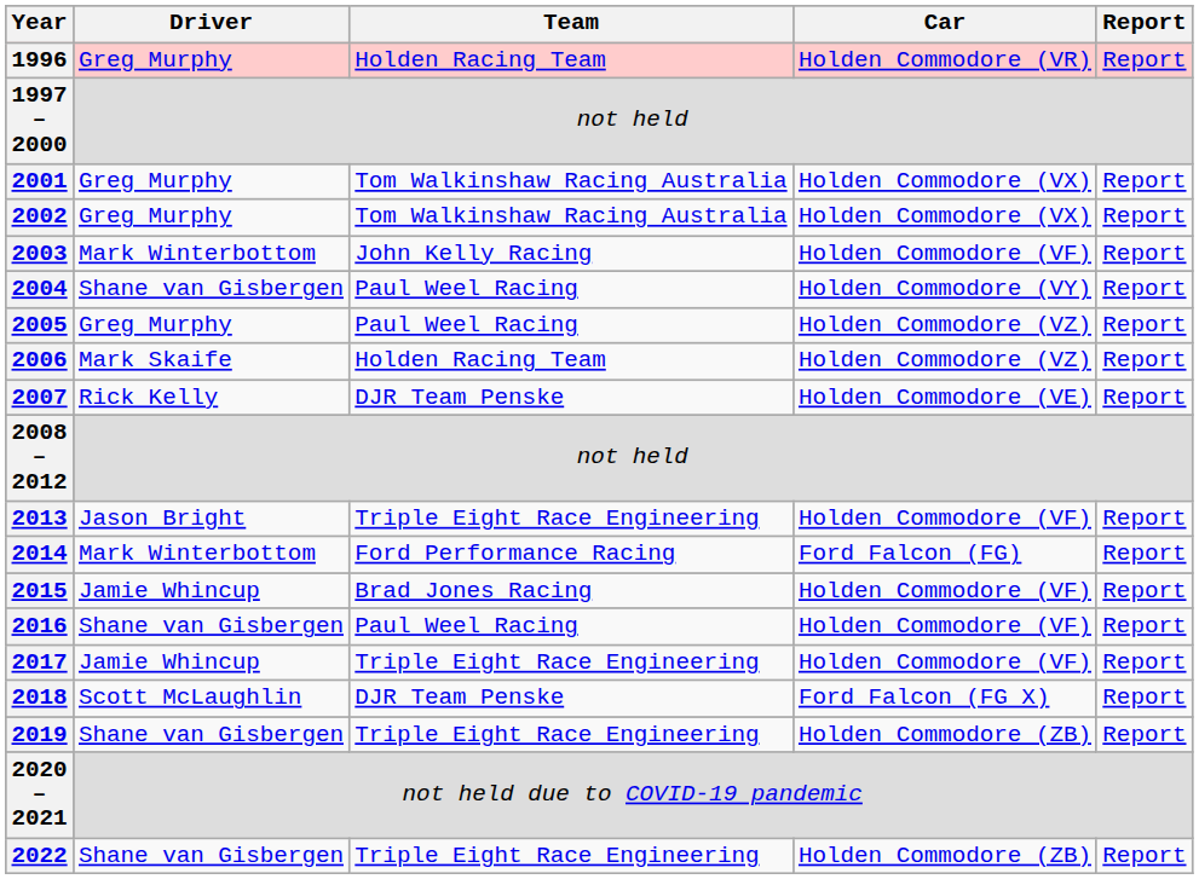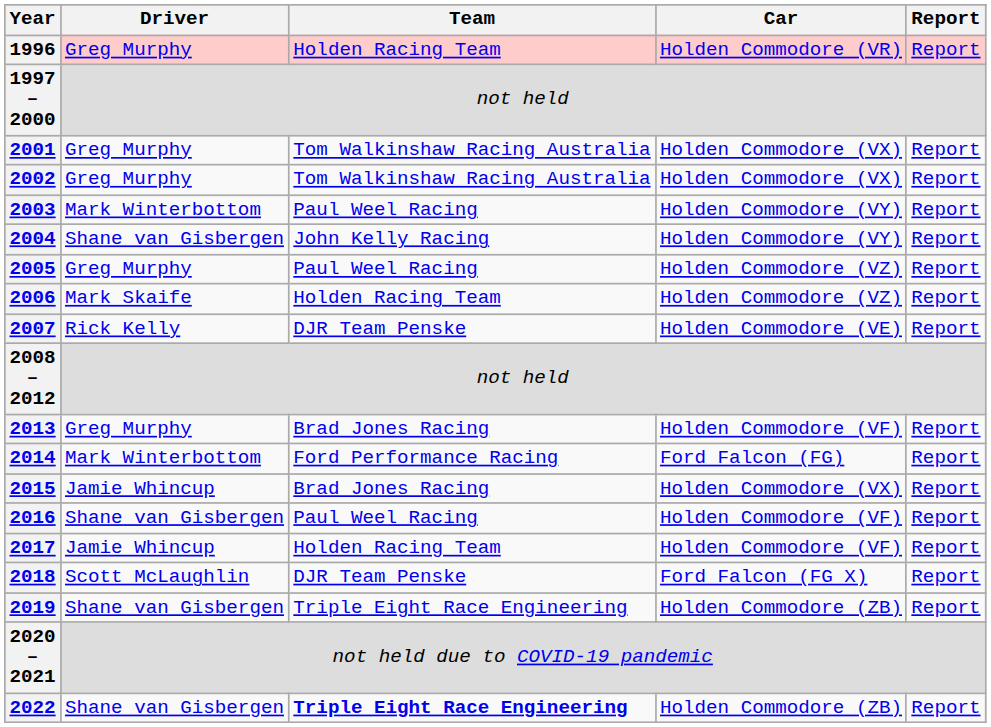 <table class="wikitable" style="font-size: 87%;">
 <tr>
 <th>Year</th>
 <th>Driver</th>
 <th>Team</th>
 <th>Car</th>
 <th>Report</th>
 </tr>
 <tr style="background:#fcc;">
 <th>1996</th>
 <td> <a href='#'>Greg Murphy</a></td>
 <td><a href='#'>Holden Racing Team</a></td>
 <td><a href='#'>Holden Commodore (VR)</a></td>
 <td><a href='#'>Report</a></td>
 </tr>
 <tr style="background: #dddddd">
 <th>1997<br>–<br>2000</th>
 <td align="center" colspan="5"><em>not held</em></td>
 </tr>
 <tr>
 <th><a href='#'>2001</a></th>
 <td> <a href='#'>Greg Murphy</a></td>
 <td><a href='#'>Tom Walkinshaw Racing Australia</a></td>
 <td><a href='#'>Holden Commodore (VX)</a></td>
 <td><a href='#'>Report</a></td>
 </tr>
 <tr>
 <th><a href='#'>2002</a></th>
 <td> <a href='#'>Greg Murphy</a></td>
 <td><a href='#'>Tom Walkinshaw Racing Australia</a></td>
 <td><a href='#'>Holden Commodore (VX)</a></td>
 <td><a href='#'>Report</a></td>
 </tr>
 <tr>
 <th><a href='#'>2003</a></th>
 <td> <a href='#'>Mark Winterbottom</a></td>
-<td><a href='#'>John Kelly Racing</a></td>
-<td><a href='#'>Holden Commodore (VF)</a></td>
+<td><a href='#'>Paul Weel Racing</a></td>
+<td><a href='#'>Holden Commodore (VY)</a></td>
 <td><a href='#'>Report</a></td>
 </tr>
 <tr>
 <th><a href='#'>2004</a></th>
 <td> <a href='#'>Shane van Gisbergen</a></td>
-<td><a href='#'>Paul Weel Racing</a></td>
+<td><a href='#'>John Kelly Racing</a></td>
 <td><a href='#'>Holden Commodore (VY)</a></td>
 <td><a href='#'>Report</a></td>
 </tr>
 <tr>
 <th><a href='#'>2005</a></th>
 <td> <a href='#'>Greg Murphy</a></td>
 <td><a href='#'>Paul Weel Racing</a></td>
 <td><a href='#'>Holden Commodore (VZ)</a></td>
 <td><a href='#'>Report</a></td>
 </tr>
 <tr>
 <th><a href='#'>2006</a></th>
 <td> <a href='#'>Mark Skaife</a></td>
 <td><a href='#'>Holden Racing Team</a></td>
 <td><a href='#'>Holden Commodore (VZ)</a></td>
 <td><a href='#'>Report</a></td>
 </tr>
 <tr>
 <th><a href='#'>2007</a></th>
 <td> <a href='#'>Rick Kelly</a></td>
 <td><a href='#'>DJR Team Penske</a></td>
 <td><a href='#'>Holden Commodore (VE)</a></td>
 <td><a href='#'>Report</a></td>
 </tr>
 <tr style="background: #dddddd">
 <th>2008<br>–<br>2012</th>
 <td align="center" colspan="5"><em>not held</em></td>
 </tr>
 <tr>
 <th><a href='#'>2013</a></th>
-<td> <a href='#'>Jason Bright</a></td>
-<td><a href='#'>Triple Eight Race Engineering</a></td>
+<td> <a href='#'>Greg Murphy</a></td>
+<td><a href='#'>Brad Jones Racing</a></td>
 <td><a href='#'>Holden Commodore (VF)</a></td>
 <td><a href='#'>Report</a></td>
 </tr>
 <tr>
 <th><a href='#'>2014</a></th>
 <td> <a href='#'>Mark Winterbottom</a></td>
 <td><a href='#'>Ford Performance Racing</a></td>
 <td><a href='#'>Ford Falcon (FG)</a></td>
 <td><a href='#'>Report</a></td>
 </tr>
 <tr>
 <th><a href='#'>2015</a></th>
 <td> <a href='#'>Jamie Whincup</a></td>
 <td><a href='#'>Brad Jones Racing</a></td>
-<td><a href='#'>Holden Commodore (VF)</a></td>
+<td><a href='#'>Holden Commodore (VX)</a></td>
 <td><a href='#'>Report</a></td>
 </tr>
 <tr>
 <th><a href='#'>2016</a></th>
 <td> <a href='#'>Shane van Gisbergen</a></td>
 <td><a href='#'>Paul Weel Racing</a></td>
 <td><a href='#'>Holden Commodore (VF)</a></td>
 <td><a href='#'>Report</a></td>
 </tr>
 <tr>
 <th><a href='#'>2017</a></th>
 <td> <a href='#'>Jamie Whincup</a></td>
-<td><a href='#'>Triple Eight Race Engineering</a></td>
+<td><a href='#'>Holden Racing Team</a></td>
 <td><a href='#'>Holden Commodore (VF)</a></td>
 <td><a href='#'>Report</a></td>
 </tr>
 <tr>
 <th><a href='#'>2018</a></th>
 <td> <a href='#'>Scott McLaughlin</a></td>
 <td><a href='#'>DJR Team Penske</a></td>
 <td><a href='#'>Ford Falcon (FG X)</a></td>
 <td><a href='#'>Report</a></td>
 </tr>
 <tr>
 <th><a href='#'>2019</a></th>
 <td> <a href='#'>Shane van Gisbergen</a></td>
 <td><a href='#'>Triple Eight Race Engineering</a></td>
 <td><a href='#'>Holden Commodore (ZB)</a></td>
 <td><a href='#'>Report</a></td>
 </tr>
 <tr style="background: #dddddd">
 <th>2020<br>–<br>2021</th>
 <td align="center" colspan="5"><em>not held due to <a href='#'>COVID-19 pandemic</a></em></td>
 </tr>
 <tr>
 <th><a href='#'>2022</a></th>
 <td> <a href='#'>Shane van Gisbergen</a></td>
-<td><a href='#'>Triple Eight Race Engineering</a></td>
+<td><strong><a href='#'>Triple Eight Race Engineering</a></strong></td>
 <td><a href='#'>Holden Commodore (ZB)</a></td>
 <td><a href='#'>Report</a></td>
 </tr>
 </table>
